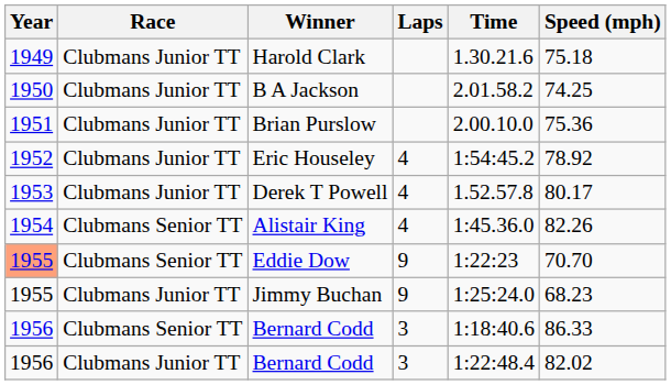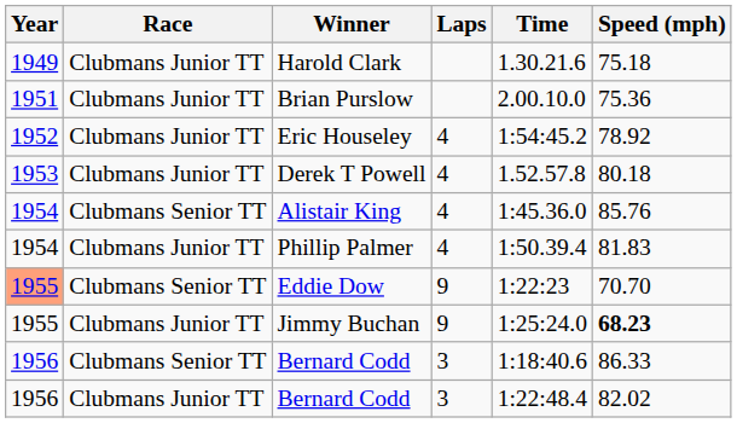 <table class="wikitable">
 <tr>
 <th>Year</th>
 <th>Race</th>
 <th>Winner</th>
 <th>Laps</th>
 <th data-sort-type="time">Time</th>
 <th>Speed (mph)</th>
 </tr>
 <tr>
 <td><a href='#'>1949</a></td>
 <td>Clubmans Junior TT</td>
 <td>Harold Clark</td>
 <td></td>
 <td>1.30.21.6</td>
 <td>75.18</td>
-</tr>
-<tr>
-<td><a href='#'>1950</a></td>
-<td>Clubmans Junior TT</td>
-<td>B A Jackson</td>
-<td></td>
-<td>2.01.58.2</td>
-<td>74.25</td>
 </tr>
 <tr>
 <td><a href='#'>1951</a></td>
 <td>Clubmans Junior TT</td>
 <td>Brian Purslow</td>
 <td></td>
 <td>2.00.10.0</td>
 <td>75.36</td>
 </tr>
 <tr>
 <td><a href='#'>1952</a></td>
 <td>Clubmans Junior TT</td>
 <td>Eric Houseley</td>
 <td>4</td>
 <td>1:54:45.2</td>
 <td>78.92</td>
 </tr>
 <tr>
 <td><a href='#'>1953</a></td>
 <td>Clubmans Junior TT</td>
 <td>Derek T Powell</td>
 <td>4</td>
 <td>1.52.57.8</td>
-<td>80.17</td>
+<td>80.18</td>
 </tr>
 <tr>
 <td><a href='#'>1954</a></td>
 <td>Clubmans Senior TT</td>
 <td><a href='#'>Alistair King</a></td>
 <td>4</td>
 <td>1:45.36.0</td>
-<td>82.26</td>
+<td>85.76</td>
+</tr>
+<tr>
+<td>1954</td>
+<td>Clubmans Junior TT</td>
+<td>Phillip Palmer</td>
+<td>4</td>
+<td>1:50.39.4</td>
+<td>81.83</td>
 </tr>
 <tr>
 <td style="background: lightsalmon;"><a href='#'>1955</a></td>
 <td>Clubmans Senior TT</td>
 <td><a href='#'>Eddie Dow</a></td>
 <td>9</td>
 <td>1:22:23</td>
 <td>70.70</td>
 </tr>
 <tr>
 <td>1955</td>
 <td>Clubmans Junior TT</td>
 <td>Jimmy Buchan</td>
 <td>9</td>
 <td>1:25:24.0</td>
-<td>68.23</td>
+<td><strong>68.23</strong></td>
 </tr>
 <tr>
 <td><a href='#'>1956</a></td>
 <td>Clubmans Senior TT</td>
 <td><a href='#'>Bernard Codd</a></td>
 <td>3</td>
 <td>1:18:40.6</td>
 <td>86.33</td>
 </tr>
 <tr>
 <td>1956</td>
 <td>Clubmans Junior TT</td>
 <td><a href='#'>Bernard Codd</a></td>
 <td>3</td>
 <td>1:22:48.4</td>
 <td>82.02</td>
 </tr>
 </table>
